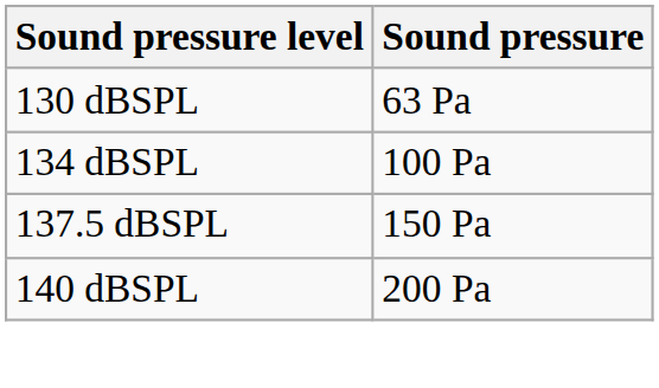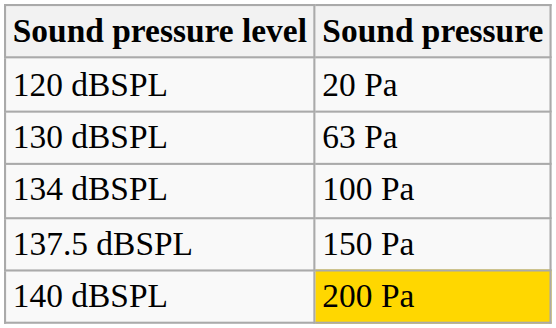 <table class="wikitable">
 <tr>
 <th>Sound pressure level</th>
 <th>Sound pressure</th>
+</tr>
+<tr>
+<td>120 dBSPL</td>
+<td>20 Pa</td>
 </tr>
 <tr>
 <td>130 dBSPL</td>
 <td>63 Pa</td>
 </tr>
 <tr>
 <td>134 dBSPL</td>
 <td>100 Pa</td>
 </tr>
 <tr>
 <td>137.5 dBSPL</td>
 <td>150 Pa</td>
 </tr>
 <tr>
 <td>140 dBSPL</td>
-<td>200 Pa</td>
+<td style="background: gold;">200 Pa</td>
 </tr>
 </table>
